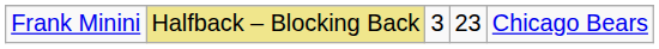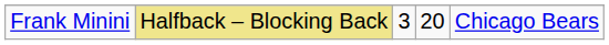 <table class="wikitable">
 <tr>
 </tr>
 <tr>
 </tr>
 <tr align="center">
 <td><a href='#'>Frank Minini</a></td>
 <td style="background: khaki;">Halfback – Blocking Back</td>
 <td>3</td>
-<td>23</td>
+<td>20</td>
 <td><a href='#'>Chicago Bears</a></td>
 </tr>
 </table>
